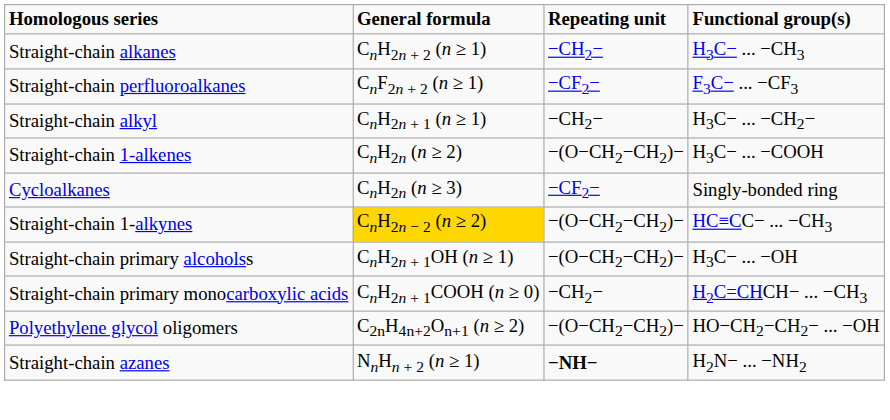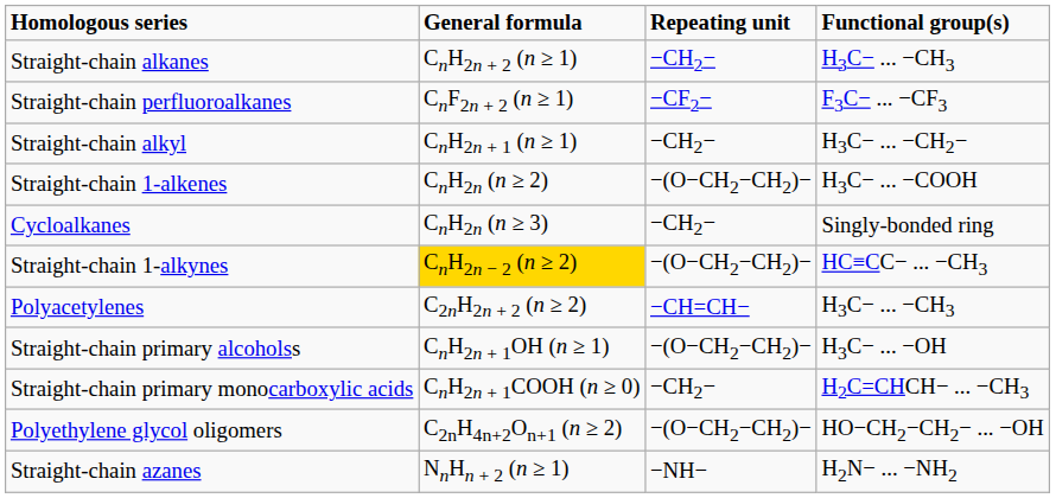 <table class="wikitable">
 <tr>
 <td><strong>Homologous series</strong></td>
 <td><strong>General formula</strong></td>
 <td><strong>Repeating unit</strong></td>
 <td><strong>Functional group(s)</strong></td>
 </tr>
 <tr>
 <td>Straight-chain <a href='#'>alkanes</a></td>
 <td>C<sub><em>n</em></sub>H<sub>2<em>n</em> + 2</sub> (<em>n</em> ≥ 1)</td>
 <td><a href='#'>−CH<sub>2</sub>−</a></td>
 <td><a href='#'>H<sub>3</sub>C−</a> ... −CH<sub>3</sub></td>
 </tr>
 <tr>
 <td>Straight-chain <a href='#'>perfluoroalkanes</a></td>
 <td>C<sub><em>n</em></sub>F<sub>2<em>n</em> + 2</sub> (<em>n</em> ≥ 1)</td>
 <td><a href='#'>−CF<sub>2</sub>−</a></td>
 <td><a href='#'>F<sub>3</sub>C−</a> ... −CF<sub>3</sub></td>
 </tr>
 <tr>
 <td>Straight-chain <a href='#'>alkyl</a></td>
 <td>C<sub><em>n</em></sub>H<sub>2<em>n</em> + 1</sub> (<em>n</em> ≥ 1)</td>
 <td>−CH<sub>2</sub>−</td>
 <td>H<sub>3</sub>C− ... −CH<sub>2</sub>−</td>
 </tr>
 <tr>
 <td>Straight-chain <a href='#'>1-alkenes</a></td>
 <td>C<sub><em>n</em></sub>H<sub>2<em>n</em></sub> (<em>n</em> ≥ 2)</td>
 <td>−(O−CH<sub>2</sub>−CH<sub>2</sub>)−</td>
 <td>H<sub>3</sub>C− ... −COOH</td>
 </tr>
 <tr>
 <td><a href='#'>Cycloalkanes</a></td>
 <td>C<sub><em>n</em></sub>H<sub>2<em>n</em></sub> (<em>n</em> ≥ 3)</td>
-<td><a href='#'>−CF<sub>2</sub>−</a></td>
+<td>−CH<sub>2</sub>−</td>
 <td>Singly-bonded ring</td>
 </tr>
 <tr>
 <td>Straight-chain 1-<a href='#'>alkynes</a></td>
 <td style="background: gold;">C<sub><em>n</em></sub>H<sub>2<em>n</em> − 2</sub> (<em>n</em> ≥ 2)</td>
 <td>−(O−CH<sub>2</sub>−CH<sub>2</sub>)−</td>
 <td><a href='#'>HC≡C</a>C− ... −CH<sub>3</sub></td>
+</tr>
+<tr>
+<td><a href='#'>Polyacetylenes</a></td>
+<td>C<sub>2<em>n</em></sub>H<sub>2<em>n</em> + 2</sub> (<em>n</em> ≥ 2)</td>
+<td><a href='#'>−CH=CH−</a></td>
+<td>H<sub>3</sub>C− ... −CH<sub>3</sub></td>
 </tr>
 <tr>
 <td>Straight-chain primary <a href='#'>alcohols</a>s</td>
 <td>C<sub><em>n</em></sub>H<sub>2<em>n</em> + 1</sub>OH (<em>n</em> ≥ 1)</td>
 <td>−(O−CH<sub>2</sub>−CH<sub>2</sub>)−</td>
 <td>H<sub>3</sub>C− ... −OH</td>
 </tr>
 <tr>
 <td>Straight-chain primary mono<a href='#'>carboxylic acids</a></td>
 <td>C<sub><em>n</em></sub>H<sub>2<em>n</em> + 1</sub>COOH (<em>n</em> ≥ 0)</td>
 <td>−CH<sub>2</sub>−</td>
 <td><a href='#'>H<sub>2</sub>C=CH</a>CH− ... −CH<sub>3</sub></td>
 </tr>
 <tr>
 <td><a href='#'>Polyethylene glycol</a> oligomers</td>
 <td>C<sub>2n</sub>H<sub>4n+2</sub>O<sub>n+1</sub> (<em>n</em> ≥ 2)</td>
 <td>−(O−CH<sub>2</sub>−CH<sub>2</sub>)−</td>
 <td>HO−CH<sub>2</sub>−CH<sub>2</sub>− ... −OH</td>
 </tr>
 <tr>
 <td>Straight-chain <a href='#'>azanes</a></td>
 <td>N<sub><em>n</em></sub>H<sub><em>n</em> + 2</sub> (<em>n</em> ≥ 1)</td>
-<td><strong>−NH−</strong></td>
+<td>−NH−</td>
 <td>H<sub>2</sub>N− ... −NH<sub>2</sub></td>
 </tr>
 </table>
